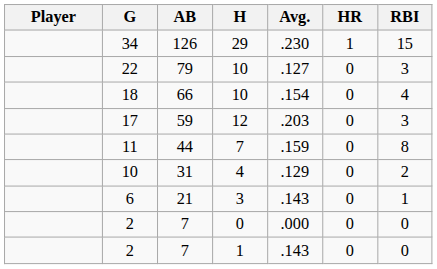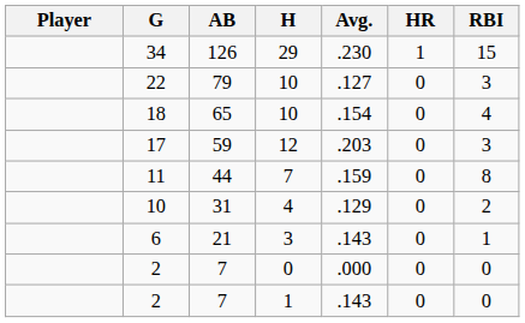 <table class="wikitable sortable">
 <tr>
 <th bgcolor="#DDDDFF" width="16%">Player</th>
 <th bgcolor="#DDDDFF" width="9%">G</th>
 <th bgcolor="#DDDDFF" width="9%">AB</th>
 <th bgcolor="#DDDDFF" width="9%">H</th>
 <th bgcolor="#DDDDFF" width="9%">Avg.</th>
 <th bgcolor="#DDDDFF" width="9%">HR</th>
 <th bgcolor="#DDDDFF" width="9%">RBI</th>
 </tr>
 <tr align="center">
 <td></td>
 <td>34</td>
 <td>126</td>
 <td>29</td>
 <td>.230</td>
 <td>1</td>
 <td>15</td>
 </tr>
 <tr align="center">
 <td></td>
 <td>22</td>
 <td>79</td>
 <td>10</td>
 <td>.127</td>
 <td>0</td>
 <td>3</td>
 </tr>
 <tr align="center">
 <td></td>
 <td>18</td>
-<td>66</td>
+<td>65</td>
 <td>10</td>
 <td>.154</td>
 <td>0</td>
 <td>4</td>
 </tr>
 <tr align="center">
 <td></td>
 <td>17</td>
 <td>59</td>
 <td>12</td>
 <td>.203</td>
 <td>0</td>
 <td>3</td>
 </tr>
 <tr align="center">
 <td></td>
 <td>11</td>
 <td>44</td>
 <td>7</td>
 <td>.159</td>
 <td>0</td>
 <td>8</td>
 </tr>
 <tr align="center">
 <td></td>
 <td>10</td>
 <td>31</td>
 <td>4</td>
 <td>.129</td>
 <td>0</td>
 <td>2</td>
 </tr>
 <tr align="center">
 <td></td>
 <td>6</td>
 <td>21</td>
 <td>3</td>
 <td>.143</td>
 <td>0</td>
 <td>1</td>
 </tr>
 <tr align="center">
 <td></td>
 <td>2</td>
 <td>7</td>
 <td>0</td>
 <td>.000</td>
 <td>0</td>
 <td>0</td>
 </tr>
 <tr align="center">
 <td></td>
 <td>2</td>
 <td>7</td>
 <td>1</td>
 <td>.143</td>
 <td>0</td>
 <td>0</td>
 </tr>
 </table>
